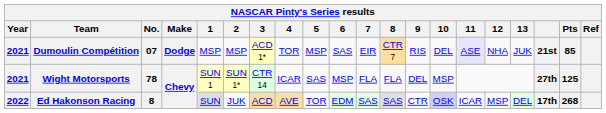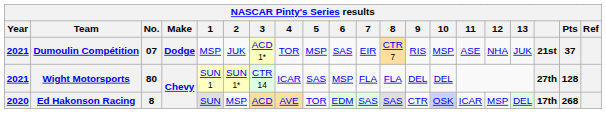 <table class="wikitable" style="text-align:center; font-size:75%">
 <tr>
 <th colspan=45><a href='#'>NASCAR Pinty's Series</a> results</th>
 </tr>
 <tr>
 <th>Year</th>
 <th>Team</th>
 <th>No.</th>
 <th>Make</th>
 <th>1</th>
 <th>2</th>
 <th>3</th>
 <th>4</th>
 <th>5</th>
 <th>6</th>
 <th>7</th>
 <th>8</th>
 <th>9</th>
 <th>10</th>
 <th>11</th>
 <th>12</th>
 <th>13</th>
 <th></th>
 <th>Pts</th>
 <th>Ref</th>
 </tr>
 <tr>
 <th><a href='#'>2021</a></th>
 <th><a href='#'>Dumoulin Compétition</a></th>
 <th>07</th>
 <th><a href='#'>Dodge</a></th>
 <td><a href='#'>MSP</a></td>
-<td><a href='#'>MSP</a></td>
+<td><a href='#'>JUK</a></td>
 <td style="background:#FFFFBF;"><a href='#'>ACD</a><br><small>1*</small></td>
 <td><a href='#'>TOR</a></td>
 <td><a href='#'>MSP</a></td>
 <td><a href='#'>SAS</a></td>
 <td><a href='#'>EIR</a></td>
 <td style="background:#FFDF9F;"><a href='#'>CTR</a><br><small>7</small></td>
 <td><a href='#'>RIS</a></td>
-<td><a href='#'>DEL</a></td>
-<td style="background: lavender;"><a href='#'>ASE</a></td>
+<td><a href='#'>MSP</a></td>
+<td><a href='#'>ASE</a></td>
 <td><a href='#'>NHA</a></td>
 <td><a href='#'>JUK</a></td>
 <th>21st</th>
-<th>85</th>
+<th>37</th>
 <th></th>
 </tr>
 <tr>
 <th><a href='#'>2021</a></th>
 <th><a href='#'>Wight Motorsports</a></th>
-<th>78</th>
+<th>80</th>
 <th rowspan="2"><a href='#'>Chevy</a></th>
 <td style="background:#FFFFBF;"><a href='#'>SUN</a><br><small>1</small></td>
 <td style="background:#FFFFBF;"><a href='#'>SUN</a><br><small>1*</small></td>
 <td style="background:#DFFFDF;"><a href='#'>CTR</a><br><small>14</small></td>
 <td><a href='#'>ICAR</a></td>
 <td><a href='#'>SAS</a></td>
 <td><a href='#'>MSP</a></td>
 <td><a href='#'>FLA</a></td>
 <td><a href='#'>FLA</a></td>
 <td><a href='#'>DEL</a></td>
-<td><a href='#'>MSP</a></td>
+<td><a href='#'>DEL</a></td>
 <td colspan=3></td>
 <th>27th</th>
-<th>125</th>
+<th>128</th>
 <th></th>
 </tr>
 <tr>
-<th><a href='#'>2022</a></th>
+<th><a href='#'>2020</a></th>
 <th><a href='#'>Ed Hakonson Racing</a></th>
 <th>8</th>
 <td style="background:#DFDFDF;"><a href='#'>SUN</a><br></td>
-<td><a href='#'>JUK</a></td>
+<td><a href='#'>MSP</a></td>
 <td style="background:#FFDF9F;"><a href='#'>ACD</a><br></td>
 <td style="background:#FFDF9F;"><a href='#'>AVE</a><br></td>
 <td><a href='#'>TOR</a></td>
 <td style="background:#DFFFDF;"><a href='#'>EDM</a><br></td>
 <td style="background:#DFFFDF;"><a href='#'>SAS</a><br></td>
 <td style="background:#DFDFDF;"><a href='#'>SAS</a><br></td>
 <td><a href='#'>CTR</a></td>
 <td style="background:#CFCFFF;"><a href='#'>OSK</a><br></td>
 <td><a href='#'>ICAR</a></td>
 <td><a href='#'>MSP</a></td>
 <td style="background:#DFFFDF;"><a href='#'>DEL</a><br></td>
 <th>17th</th>
 <th>268</th>
 <th></th>
 </tr>
 </table>
